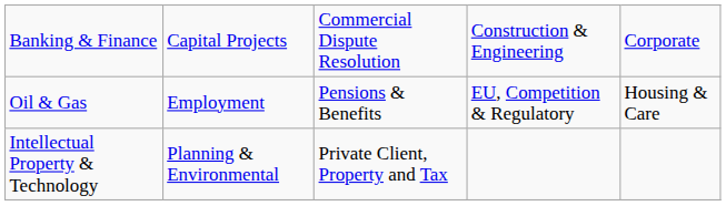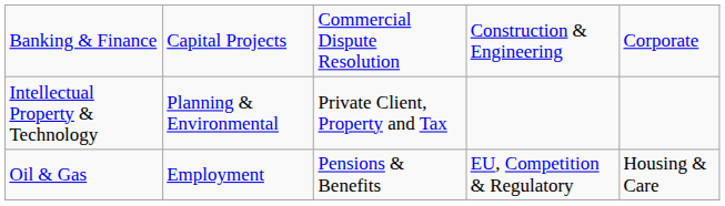 <table class="wikitable">
 <tr>
 <td><a href='#'>Banking & Finance</a></td>
 <td><a href='#'>Capital Projects</a></td>
 <td><a href='#'>Commercial Dispute Resolution</a></td>
 <td><a href='#'>Construction</a> & <a href='#'>Engineering</a></td>
 <td><a href='#'>Corporate</a></td>
 </tr>
 <tr>
+<td><a href='#'>Intellectual Property</a> & Technology</td>
+<td><a href='#'>Planning</a> & <a href='#'>Environmental</a></td>
+<td>Private Client, <a href='#'>Property</a> and <a href='#'>Tax</a></td>
+<td></td>
+<td></td>
+</tr>
+<tr>
 <td><a href='#'>Oil & Gas</a></td>
 <td><a href='#'>Employment</a></td>
 <td><a href='#'>Pensions</a> & Benefits</td>
 <td><a href='#'>EU</a>, <a href='#'>Competition</a> & Regulatory</td>
 <td>Housing & Care</td>
 </tr>
 <tr>
-<td><a href='#'>Intellectual Property</a> & Technology</td>
-<td><a href='#'>Planning</a> & <a href='#'>Environmental</a></td>
-<td>Private Client, <a href='#'>Property</a> and <a href='#'>Tax</a></td>
-<td></td>
-<td></td>
-</tr>
-<tr>
 </tr>
 </table>
